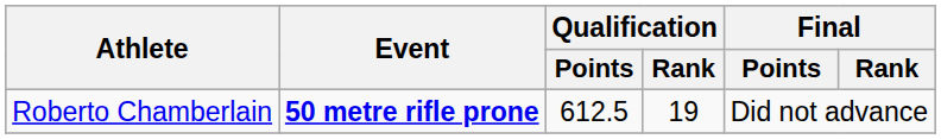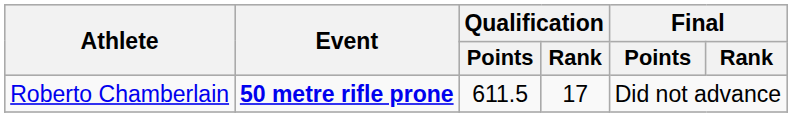 <table class="wikitable" style="font-size:90%">
 <tr>
 <th rowspan="2">Athlete</th>
 <th rowspan="2">Event</th>
 <th colspan=2>Qualification</th>
 <th colspan=2>Final</th>
 </tr>
 <tr style="font-size:95%">
 <th>Points</th>
 <th>Rank</th>
 <th>Points</th>
 <th>Rank</th>
 </tr>
 <tr align=center>
 <td align=left><a href='#'>Roberto Chamberlain</a></td>
 <td align=left><strong><a href='#'>50 metre rifle prone</a></strong></td>
-<td>612.5</td>
-<td>19</td>
+<td>611.5</td>
+<td>17</td>
 <td colspan=2>Did not advance</td>
 </tr>
 </table>
